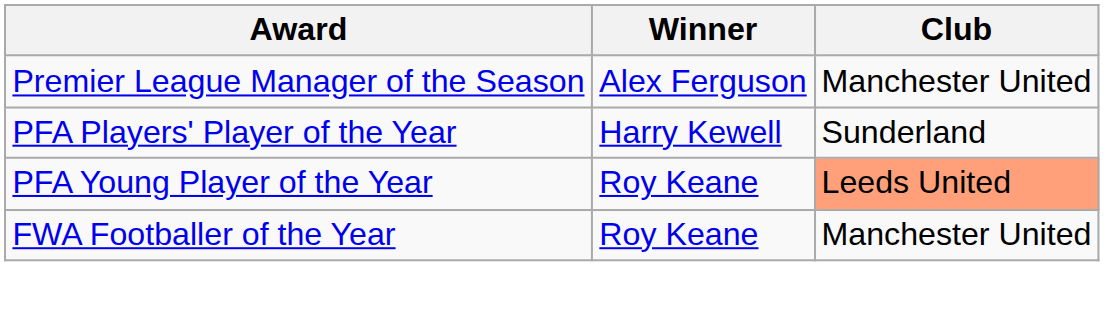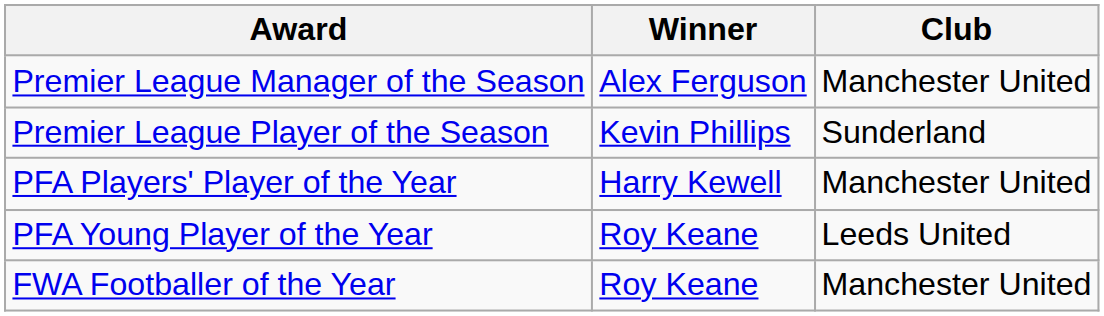 <table class="wikitable">
 <tr>
 <th>Award</th>
 <th>Winner</th>
 <th>Club</th>
 </tr>
 <tr>
 <td><a href='#'>Premier League Manager of the Season</a></td>
 <td> <a href='#'>Alex Ferguson</a></td>
 <td>Manchester United</td>
 </tr>
 <tr>
+<td><a href='#'>Premier League Player of the Season</a></td>
+<td> <a href='#'>Kevin Phillips</a></td>
+<td>Sunderland</td>
+</tr>
+<tr>
 <td><a href='#'>PFA Players' Player of the Year</a></td>
 <td> <a href='#'>Harry Kewell</a></td>
-<td>Sunderland</td>
+<td>Manchester United</td>
 </tr>
 <tr>
 <td><a href='#'>PFA Young Player of the Year</a></td>
 <td> <a href='#'>Roy Keane</a></td>
-<td style="background: lightsalmon;">Leeds United</td>
+<td>Leeds United</td>
 </tr>
 <tr>
 <td><a href='#'>FWA Footballer of the Year</a></td>
 <td> <a href='#'>Roy Keane</a></td>
 <td>Manchester United</td>
 </tr>
 </table>
